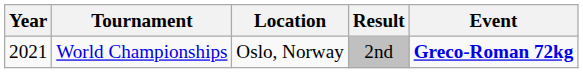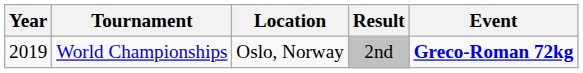 <table class="wikitable" style="font-size:95%;">
 <tr>
 <th>Year</th>
 <th>Tournament</th>
 <th>Location</th>
 <th>Result</th>
 <th>Event</th>
 </tr>
 <tr>
-<td>2021</td>
+<td>2019</td>
 <td><a href='#'>World Championships</a></td>
 <td>Oslo, Norway</td>
 <td align="center" bgcolor="silver">2nd</td>
 <td><strong><a href='#'>Greco-Roman 72kg</a></strong></td>
 </tr>
 </table>
